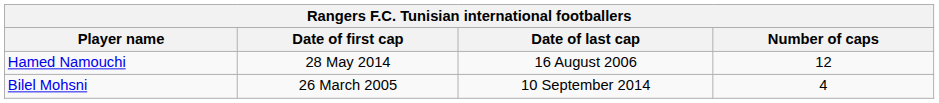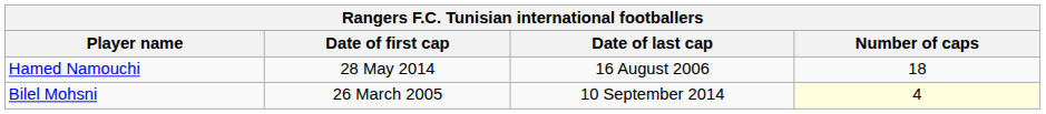 <table class="wikitable plainrowheaders" style="width: 80%;">
 <tr>
 <th colspan=5>Rangers F.C. Tunisian international footballers </th>
 </tr>
 <tr>
 <th scope="col">Player name</th>
 <th scope="col">Date of first cap</th>
 <th scope="col">Date of last cap</th>
 <th scope="col">Number of caps</th>
 </tr>
 <tr>
 <td><a href='#'>Hamed Namouchi</a></td>
 <td align="center">28 May 2014</td>
 <td align="center">16 August 2006</td>
-<td align="center">12</td>
+<td align="center">18</td>
 </tr>
 <tr>
 <td><a href='#'>Bilel Mohsni</a></td>
 <td align="center">26 March 2005</td>
 <td align="center">10 September 2014</td>
-<td align="center">4</td>
+<td align="center" style="background: lightyellow;">4</td>
 </tr>
 </table>
